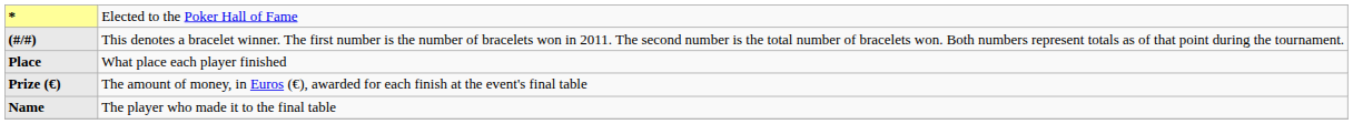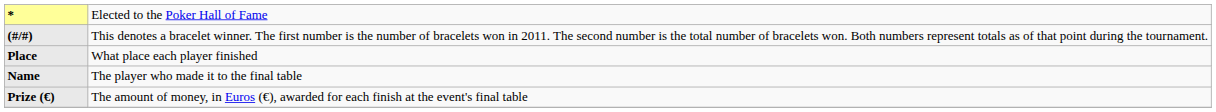 <table class="wikitable">
 <tr>
 <td style="background-color:#FFFF99; width:6em"><strong>*</strong></td>
 <td>Elected to the <a href='#'>Poker Hall of Fame</a></td>
 </tr>
 <tr>
 <td bgcolor="#E9E9E9"><strong>(#/#)</strong></td>
 <td>This denotes a bracelet winner. The first number is the number of bracelets won in 2011. The second number is the total number of bracelets won. Both numbers represent totals as of that point during the tournament.</td>
 </tr>
 <tr>
 <td bgcolor="#E9E9E9"><strong>Place</strong></td>
 <td>What place each player finished</td>
 </tr>
 <tr>
+<td bgcolor="#E9E9E9"><strong>Name</strong></td>
+<td>The player who made it to the final table</td>
+</tr>
+<tr>
 <td bgcolor="#E9E9E9"><strong>Prize (€)</strong></td>
 <td>The amount of money, in <a href='#'>Euros</a> (€), awarded for each finish at the event's final table</td>
 </tr>
 <tr>
-<td bgcolor="#E9E9E9"><strong>Name</strong></td>
-<td>The player who made it to the final table</td>
-</tr>
-<tr>
 </tr>
 </table>
